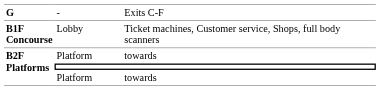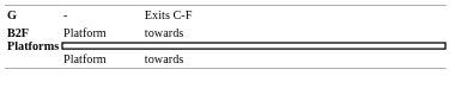 <table table border=0 cellspacing=0 cellpadding=3>
 <tr>
 <td style="border-top:solid 1px gray;" width=50 valign=top><strong>G</strong></td>
 <td style="border-top:solid 1px gray;" width=100 valign=top>-</td>
 <td style="border-top:solid 1px gray;" width=390 valign=top>Exits C-F</td>
-</tr>
-<tr>
-<td style="border-bottom:solid 1px gray; border-top:solid 1px gray;" valign=top width=50><strong>B1F<br>Concourse</strong></td>
-<td style="border-bottom:solid 1px gray; border-top:solid 1px gray;" valign=top width=100>Lobby</td>
-<td style="border-bottom:solid 1px gray; border-top:solid 1px gray;" valign=top width=390>Ticket machines, Customer service, Shops, full body scanners</td>
 </tr>
 <tr>
 <td style="border-bottom:solid 1px gray;" rowspan="3" valign=top><strong>B2F<br>Platforms</strong></td>
 <td>Platform</td>
 <td>  towards  </td>
 </tr>
 <tr>
 <td style="border-right:solid 2px black;border-left:solid 2px black;border-top:solid 2px black;border-bottom:solid 2px black;text-align:center;" colspan=2></td>
 </tr>
 <tr>
 <td style="border-bottom:solid 1px gray;">Platform</td>
 <td style="border-bottom:solid 1px gray;">  towards   </td>
 </tr>
 </table>
